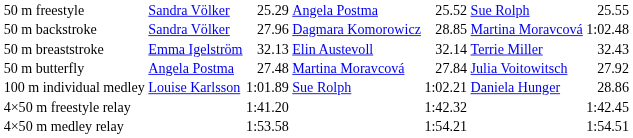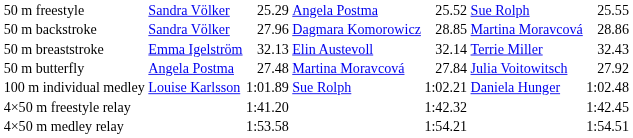 <table>
 <tr>
 <td>50 m freestyle</td>
 <td><a href='#'>Sandra Völker</a><br></td>
 <td align="right">25.29</td>
 <td><a href='#'>Angela Postma</a><br></td>
 <td align="right">25.52</td>
 <td><a href='#'>Sue Rolph</a><br></td>
 <td align="right">25.55</td>
 </tr>
 <tr>
 <td>50 m backstroke</td>
 <td><a href='#'>Sandra Völker</a><br></td>
 <td align="right">27.96</td>
 <td><a href='#'>Dagmara Komorowicz</a><br></td>
 <td align="right">28.85</td>
 <td><a href='#'>Martina Moravcová</a><br></td>
-<td align="right">1:02.48</td>
+<td align="right">28.86</td>
 </tr>
 <tr>
 <td>50 m breaststroke</td>
 <td><a href='#'>Emma Igelström</a><br></td>
 <td align="right">32.13</td>
 <td><a href='#'>Elin Austevoll</a><br></td>
 <td align="right">32.14</td>
 <td><a href='#'>Terrie Miller</a><br></td>
 <td align="right">32.43</td>
 </tr>
 <tr>
 <td>50 m butterfly</td>
 <td><a href='#'>Angela Postma</a><br></td>
 <td align="right">27.48</td>
 <td><a href='#'>Martina Moravcová</a><br></td>
 <td align="right">27.84</td>
 <td><a href='#'>Julia Voitowitsch</a><br></td>
 <td align="right">27.92</td>
 </tr>
 <tr>
 <td>100 m individual medley</td>
 <td><a href='#'>Louise Karlsson</a><br></td>
 <td align="right">1:01.89</td>
 <td><a href='#'>Sue Rolph</a><br></td>
 <td align="right">1:02.21</td>
 <td><a href='#'>Daniela Hunger</a><br></td>
-<td align="right">28.86</td>
+<td align="right">1:02.48</td>
 </tr>
 <tr>
 <td>4×50 m freestyle relay</td>
 <td></td>
 <td align="right">1:41.20</td>
 <td></td>
 <td align="right">1:42.32</td>
 <td></td>
 <td align="right">1:42.45</td>
 </tr>
 <tr>
 <td>4×50 m medley relay</td>
 <td></td>
 <td align="right">1:53.58</td>
 <td></td>
 <td align="right">1:54.21</td>
 <td></td>
 <td align="right">1:54.51</td>
 </tr>
 </table>
